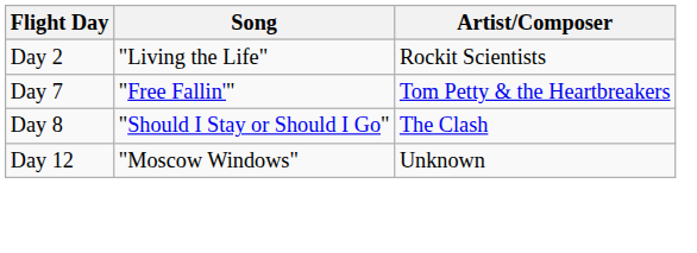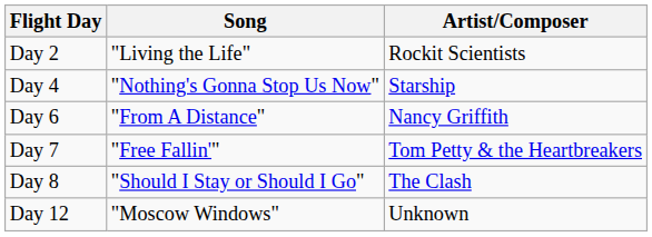 <table class="wikitable">
 <tr>
 <th>Flight Day</th>
 <th>Song</th>
 <th>Artist/Composer</th>
 </tr>
 <tr>
 <td>Day 2</td>
 <td>"Living the Life"</td>
 <td>Rockit Scientists</td>
+</tr>
+<tr>
+<td>Day 4</td>
+<td>"<a href='#'>Nothing's Gonna Stop Us Now</a>"</td>
+<td><a href='#'>Starship</a></td>
+</tr>
+<tr>
+<td>Day 6</td>
+<td>"<a href='#'>From A Distance</a>"</td>
+<td><a href='#'>Nancy Griffith</a></td>
 </tr>
 <tr>
 <td>Day 7</td>
 <td>"<a href='#'>Free Fallin'</a>"</td>
 <td><a href='#'>Tom Petty & the Heartbreakers</a></td>
 </tr>
 <tr>
 <td>Day 8</td>
 <td>"<a href='#'>Should I Stay or Should I Go</a>"</td>
 <td><a href='#'>The Clash</a></td>
 </tr>
 <tr>
 <td>Day 12</td>
 <td>"Moscow Windows"</td>
 <td>Unknown</td>
 </tr>
 </table>
